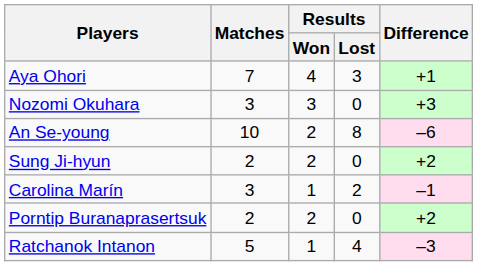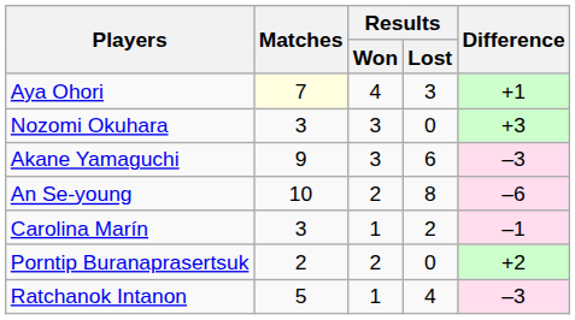 <table class=wikitable style="text-align:center; font-size:small">
 <tr>
 <th rowspan="2">Players</th>
 <th rowspan="2">Matches</th>
 <th colspan="2">Results</th>
 <th rowspan="2">Difference</th>
 </tr>
 <tr>
 <th>Won</th>
 <th>Lost</th>
 </tr>
 <tr>
 <td align="left"> <a href='#'>Aya Ohori</a></td>
-<td>7</td>
+<td style="background: lightyellow;">7</td>
 <td>4</td>
 <td>3</td>
 <td bgcolor="#ccffcc">+1</td>
 </tr>
 <tr>
 <td align="left"> <a href='#'>Nozomi Okuhara</a></td>
 <td>3</td>
 <td>3</td>
 <td>0</td>
 <td bgcolor="#ccffcc">+3</td>
 </tr>
 <tr>
+<td align="left"> <a href='#'>Akane Yamaguchi</a></td>
+<td>9</td>
+<td>3</td>
+<td>6</td>
+<td bgcolor="#ffddee">–3</td>
+</tr>
+<tr>
 <td align="left"> <a href='#'>An Se-young</a></td>
 <td>10</td>
 <td>2</td>
 <td>8</td>
 <td bgcolor="#ffddee">–6</td>
-</tr>
-<tr>
-<td align="left"> <a href='#'>Sung Ji-hyun</a></td>
-<td>2</td>
-<td>2</td>
-<td>0</td>
-<td bgcolor="#ccffcc">+2</td>
 </tr>
 <tr>
 <td align="left"> <a href='#'>Carolina Marín</a></td>
 <td>3</td>
 <td>1</td>
 <td>2</td>
 <td bgcolor="#ffddee">–1</td>
 </tr>
 <tr>
 <td align="left"> <a href='#'>Porntip Buranaprasertsuk</a></td>
 <td>2</td>
 <td>2</td>
 <td>0</td>
 <td bgcolor="#ccffcc">+2</td>
 </tr>
 <tr>
 <td align="left"> <a href='#'>Ratchanok Intanon</a></td>
 <td>5</td>
 <td>1</td>
 <td>4</td>
 <td bgcolor="#ffddee">–3</td>
 </tr>
 </table>
